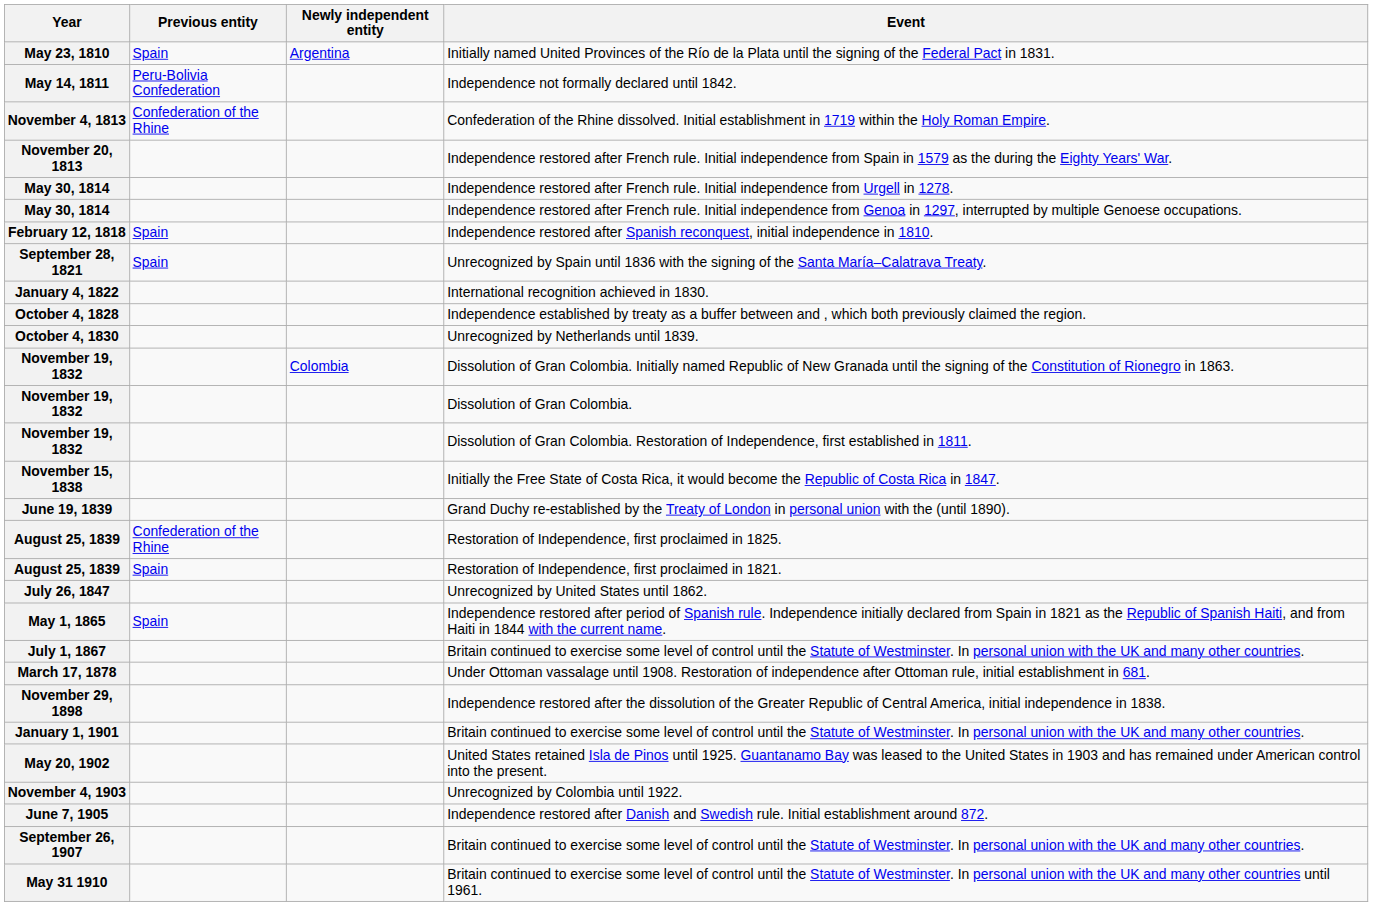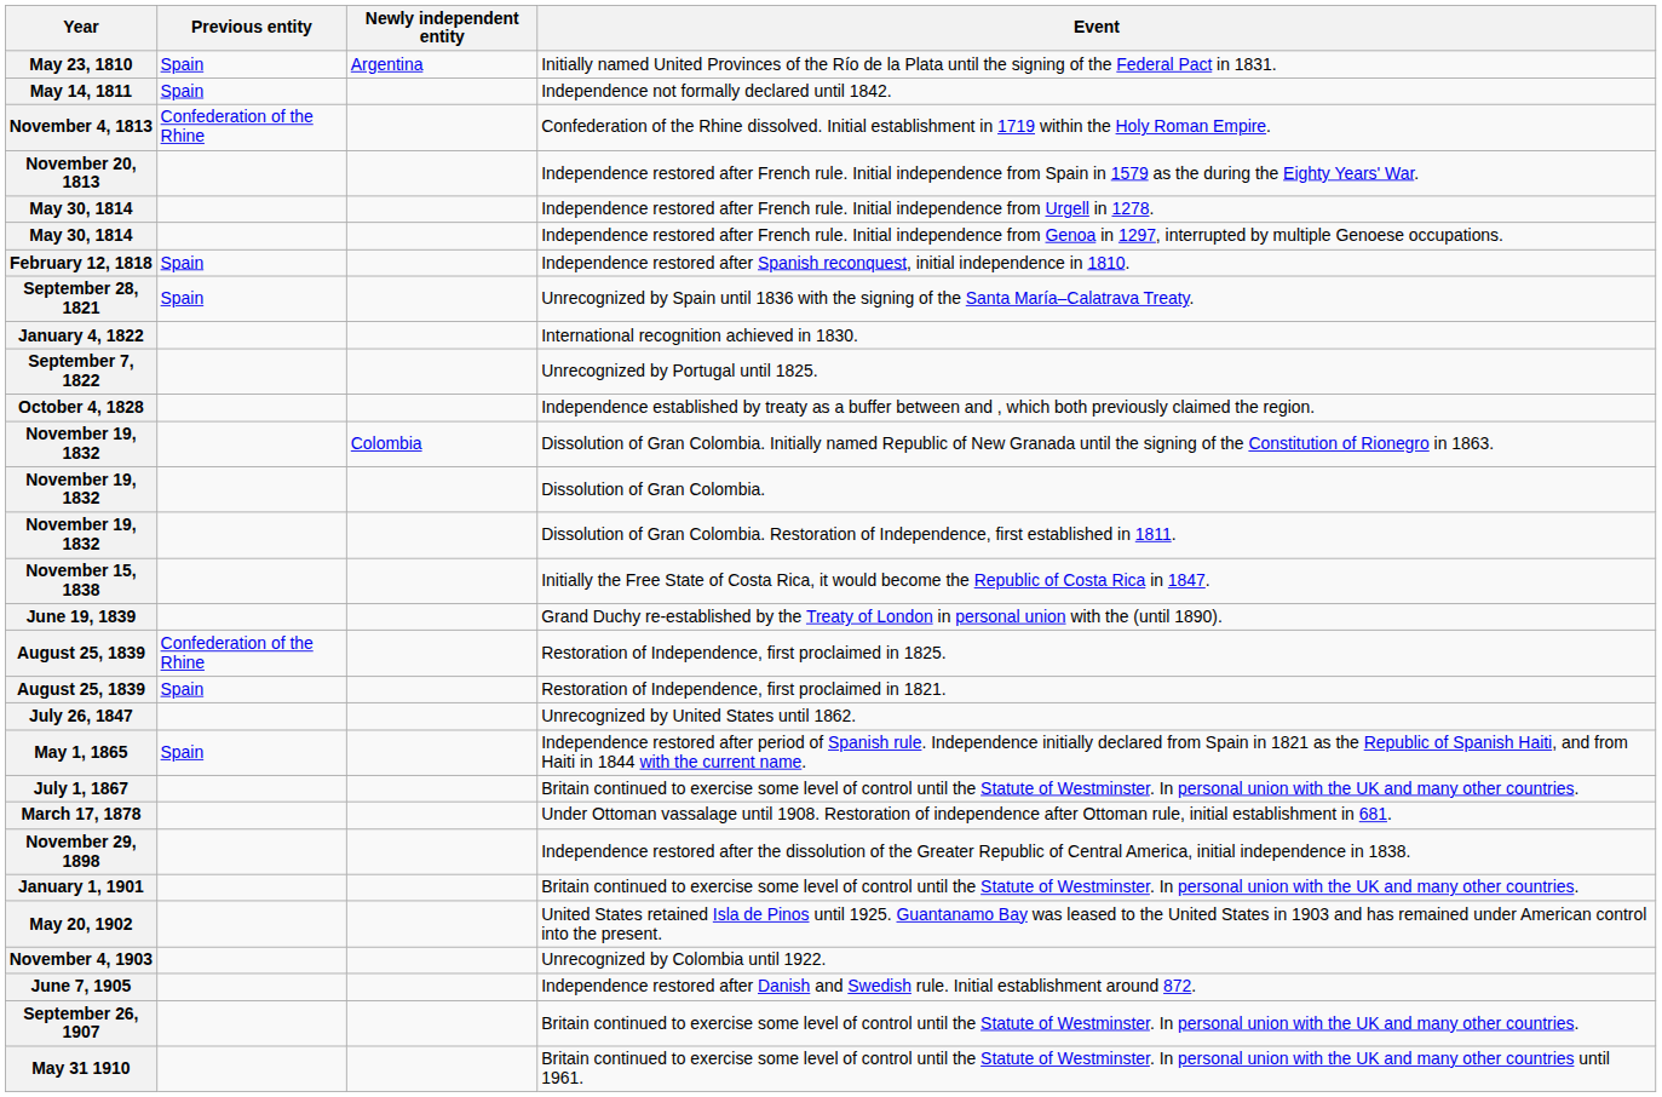 <table class="wikitable">
 <tr>
 <th scope=col>Year</th>
 <th scope=col>Previous entity</th>
 <th scope=col>Newly independent entity</th>
 <th scope=col>Event</th>
 </tr>
 <tr>
 <th>May 23, 1810</th>
 <td> <a href='#'>Spain</a></td>
 <td> <a href='#'>Argentina</a></td>
 <td>Initially named United Provinces of the Río de la Plata until the signing of the <a href='#'>Federal Pact</a> in 1831.</td>
 </tr>
 <tr>
 <th>May 14, 1811</th>
-<td> <a href='#'>Peru-Bolivia Confederation</a></td>
+<td> <a href='#'>Spain</a></td>
 <td></td>
 <td>Independence not formally declared until 1842.</td>
 </tr>
 <tr>
 <th>November 4, 1813</th>
 <td> <a href='#'>Confederation of the Rhine</a></td>
 <td></td>
 <td>Confederation of the Rhine dissolved. Initial establishment in <a href='#'>1719</a> within the <a href='#'>Holy Roman Empire</a>.</td>
 </tr>
 <tr>
 <th>November 20, 1813</th>
 <td></td>
 <td></td>
 <td>Independence restored after French rule. Initial independence from Spain in <a href='#'>1579</a> as the  during the <a href='#'>Eighty Years' War</a>.</td>
 </tr>
 <tr>
 <th>May 30, 1814</th>
 <td></td>
 <td></td>
 <td>Independence restored after French rule. Initial independence from <a href='#'>Urgell</a> in <a href='#'>1278</a>.</td>
 </tr>
 <tr>
 <th>May 30, 1814</th>
 <td></td>
 <td></td>
 <td>Independence restored after French rule. Initial independence from <a href='#'>Genoa</a> in <a href='#'>1297</a>, interrupted by multiple Genoese occupations.</td>
 </tr>
 <tr>
 <th>February 12, 1818</th>
 <td> <a href='#'>Spain</a></td>
 <td></td>
 <td>Independence restored after <a href='#'>Spanish reconquest</a>, initial independence in <a href='#'>1810</a>.</td>
 </tr>
 <tr>
 <th>September 28, 1821</th>
 <td> <a href='#'>Spain</a></td>
 <td></td>
 <td>Unrecognized by Spain until 1836 with the signing of the <a href='#'>Santa María–Calatrava Treaty</a>.</td>
 </tr>
 <tr>
 <th>January 4, 1822</th>
 <td></td>
 <td></td>
 <td>International recognition achieved in 1830.</td>
 </tr>
 <tr>
+<th>September 7, 1822</th>
+<td></td>
+<td></td>
+<td>Unrecognized by Portugal until 1825.</td>
+</tr>
+<tr>
 <th>October 4, 1828</th>
 <td></td>
 <td></td>
 <td>Independence established by treaty as a buffer between  and , which both previously claimed the region.</td>
-</tr>
-<tr>
-<th>October 4, 1830</th>
-<td></td>
-<td></td>
-<td>Unrecognized by Netherlands until 1839.</td>
 </tr>
 <tr>
 <th>November 19, 1832</th>
 <td></td>
 <td> <a href='#'>Colombia</a></td>
 <td>Dissolution of Gran Colombia. Initially named Republic of New Granada until the signing of the <a href='#'>Constitution of Rionegro</a> in 1863.</td>
 </tr>
 <tr>
 <th>November 19, 1832</th>
 <td></td>
 <td></td>
 <td>Dissolution of Gran Colombia.</td>
 </tr>
 <tr>
 <th>November 19, 1832</th>
 <td></td>
 <td></td>
 <td>Dissolution of Gran Colombia. Restoration of Independence, first established in <a href='#'>1811</a>.</td>
 </tr>
 <tr>
 <th>November 15, 1838</th>
 <td></td>
 <td></td>
 <td>Initially the Free State of Costa Rica, it would become the  <a href='#'>Republic of Costa Rica</a> in <a href='#'>1847</a>.</td>
 </tr>
 <tr>
 <th>June 19, 1839</th>
 <td></td>
 <td></td>
 <td>Grand Duchy re-established by the <a href='#'>Treaty of London</a> in <a href='#'>personal union</a> with the  (until 1890).</td>
 </tr>
 <tr>
 <th>August 25, 1839</th>
 <td> <a href='#'>Confederation of the Rhine</a></td>
 <td></td>
 <td>Restoration of Independence, first proclaimed in 1825.</td>
 </tr>
 <tr>
 <th>August 25, 1839</th>
 <td> <a href='#'>Spain</a></td>
 <td></td>
 <td>Restoration of Independence, first proclaimed in 1821.</td>
 </tr>
 <tr>
 <th>July 26, 1847</th>
 <td></td>
 <td></td>
 <td>Unrecognized by United States until 1862.</td>
 </tr>
 <tr>
 <th>May 1, 1865</th>
 <td> <a href='#'>Spain</a></td>
 <td></td>
 <td>Independence restored after period of <a href='#'>Spanish rule</a>. Independence initially declared from Spain in 1821 as the <a href='#'>Republic of Spanish Haiti</a>, and from Haiti in 1844 <a href='#'>with the current name</a>.</td>
 </tr>
 <tr>
 <th>July 1, 1867</th>
 <td></td>
 <td></td>
 <td>Britain continued to exercise some level of control until the <a href='#'>Statute of Westminster</a>. In <a href='#'>personal union with the UK and many other countries</a>.</td>
 </tr>
 <tr>
 <th>March 17, 1878</th>
 <td></td>
 <td></td>
 <td>Under Ottoman vassalage until 1908. Restoration of independence after Ottoman rule, initial establishment in <a href='#'>681</a>.</td>
 </tr>
 <tr>
 <th>November 29, 1898</th>
 <td></td>
 <td></td>
 <td>Independence restored after the dissolution of the Greater Republic of Central America, initial independence in 1838.</td>
 </tr>
 <tr>
 <th>January 1, 1901</th>
 <td></td>
 <td></td>
 <td>Britain continued to exercise some level of control until the <a href='#'>Statute of Westminster</a>. In <a href='#'>personal union with the UK and many other countries</a>.</td>
 </tr>
 <tr>
 <th>May 20, 1902</th>
 <td></td>
 <td></td>
 <td>United States retained <a href='#'>Isla de Pinos</a> until 1925. <a href='#'>Guantanamo Bay</a> was leased to the United States in 1903 and has remained under American control into the present.</td>
 </tr>
 <tr>
 <th>November 4, 1903</th>
 <td></td>
 <td></td>
 <td>Unrecognized by Colombia until 1922.</td>
 </tr>
 <tr>
 <th>June 7, 1905</th>
 <td></td>
 <td></td>
 <td>Independence restored after <a href='#'>Danish</a> and <a href='#'>Swedish</a> rule. Initial establishment around <a href='#'>872</a>.</td>
 </tr>
 <tr>
 <th>September 26, 1907</th>
 <td></td>
 <td></td>
 <td>Britain continued to exercise some level of control until the <a href='#'>Statute of Westminster</a>. In <a href='#'>personal union with the UK and many other countries</a>.</td>
 </tr>
 <tr>
 <th>May 31 1910</th>
 <td></td>
 <td></td>
 <td>Britain continued to exercise some level of control until the <a href='#'>Statute of Westminster</a>. In <a href='#'>personal union with the UK and many other countries</a> until 1961.</td>
 </tr>
 </table>
